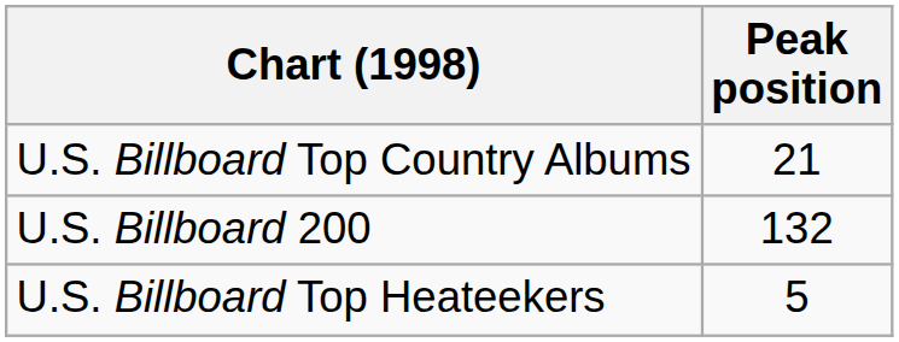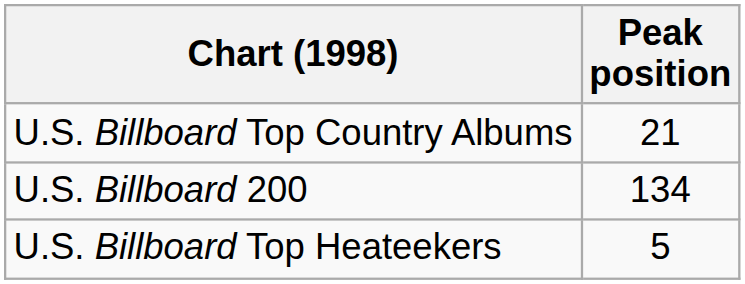 <table class="wikitable">
 <tr>
 <th>Chart (1998)</th>
 <th>Peak<br>position</th>
 </tr>
 <tr>
 <td>U.S. <em>Billboard</em> Top Country Albums</td>
 <td align="center">21</td>
 </tr>
 <tr>
 <td>U.S. <em>Billboard</em> 200</td>
-<td align="center">132</td>
+<td align="center">134</td>
 </tr>
 <tr>
 <td>U.S. <em>Billboard</em> Top Heateekers</td>
 <td align="center">5</td>
 </tr>
 </table>
